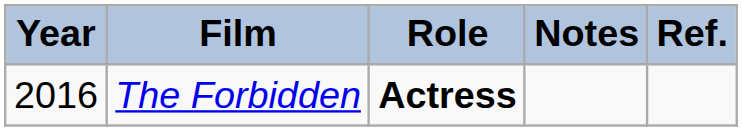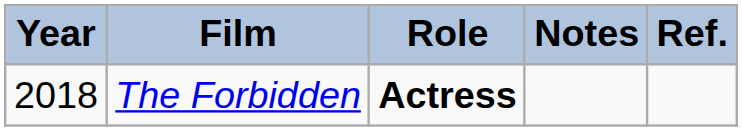 <table class="wikitable">
 <tr>
 <th style="background:#B0C4DE;">Year</th>
 <th style="background:#B0C4DE;">Film</th>
 <th style="background:#B0C4DE;">Role</th>
 <th style="background:#B0C4DE;">Notes</th>
 <th style="background:#B0C4DE;">Ref.</th>
 </tr>
 <tr>
-<td>2016</td>
+<td>2018</td>
 <td><em><a href='#'>The Forbidden</a></em></td>
 <td><strong>Actress</strong></td>
 <td></td>
 <td></td>
 </tr>
 </table>
